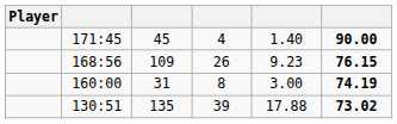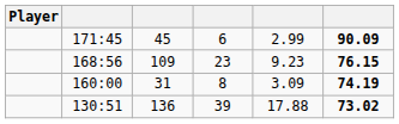 <table class="wikitable sortable" style="text-align:center;">
 <tr>
 <th>Player</th>
 <th width="60px"></th>
 <th width="50px"></th>
 <th width="50px"></th>
 <th width="60px"></th>
 <th width="60px"></th>
 </tr>
 <tr>
 <td align=left> </td>
 <td>171:45</td>
 <td>45</td>
-<td>4</td>
-<td>1.40</td>
-<td><strong>90.00</strong></td>
+<td>6</td>
+<td>2.99</td>
+<td><strong>90.09</strong></td>
 </tr>
 <tr>
 <td align=left> </td>
 <td>168:56</td>
 <td>109</td>
-<td>26</td>
+<td>23</td>
 <td>9.23</td>
 <td><strong>76.15</strong></td>
 </tr>
 <tr>
 <td align=left> </td>
 <td>160:00</td>
 <td>31</td>
 <td>8</td>
-<td>3.00</td>
+<td>3.09</td>
 <td><strong>74.19</strong></td>
 </tr>
 <tr>
 <td align=left> </td>
 <td>130:51</td>
-<td>135</td>
+<td>136</td>
 <td>39</td>
 <td>17.88</td>
 <td><strong>73.02</strong></td>
 </tr>
 </table>
